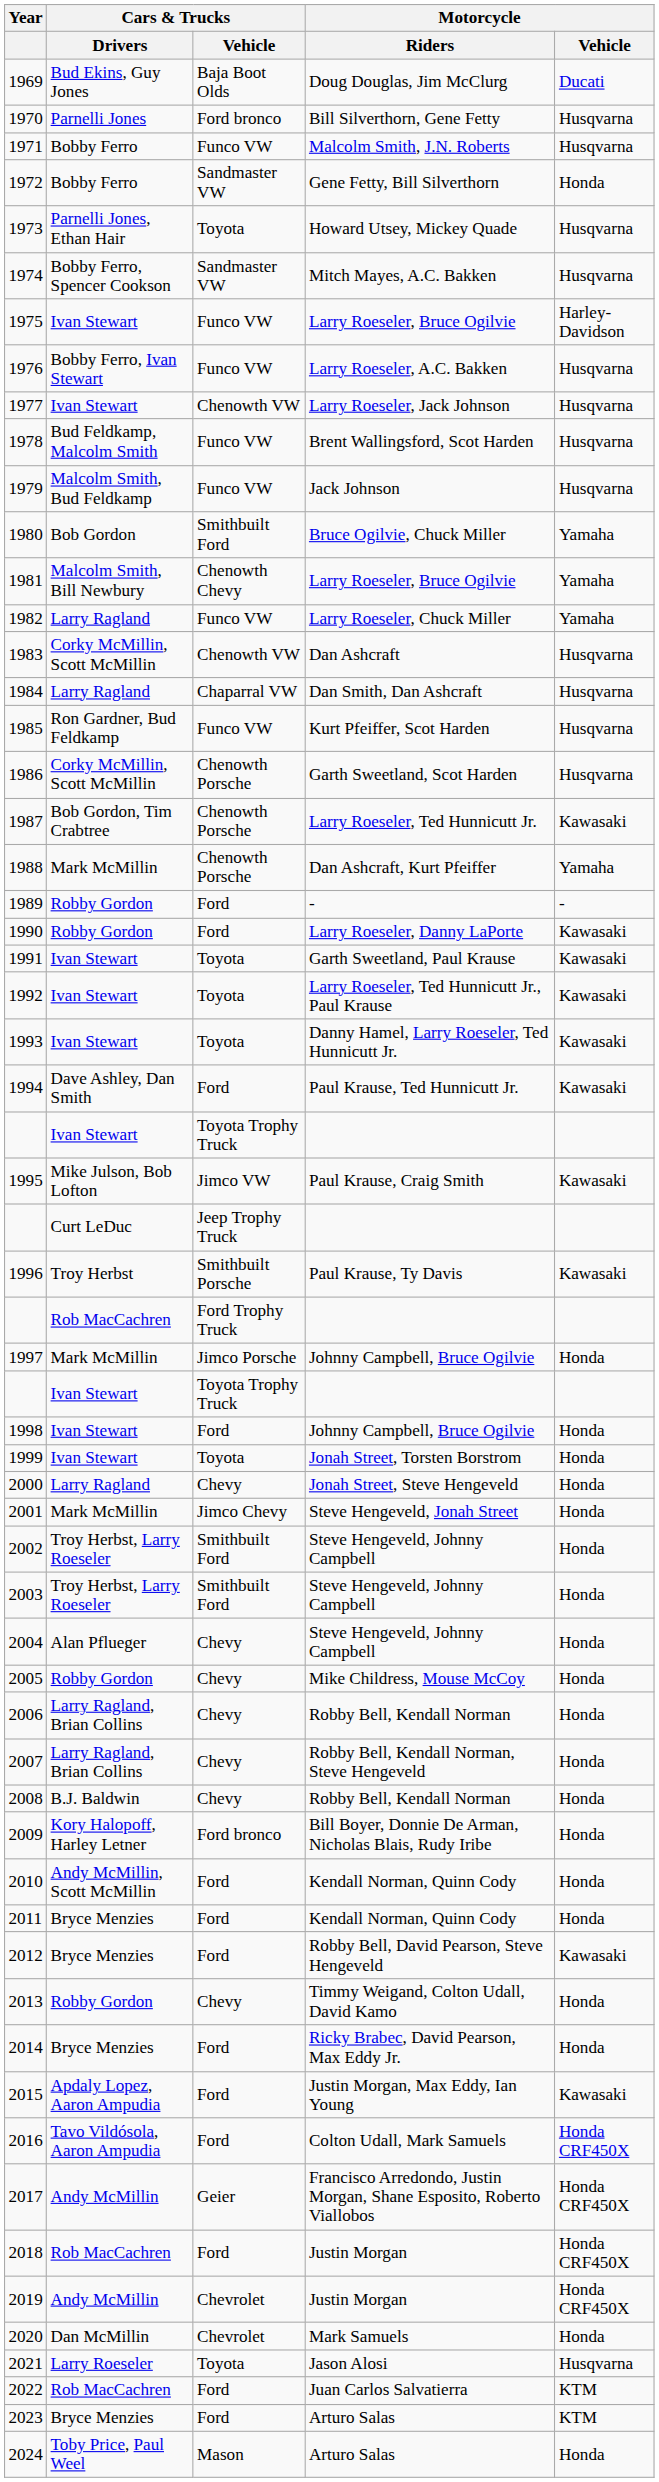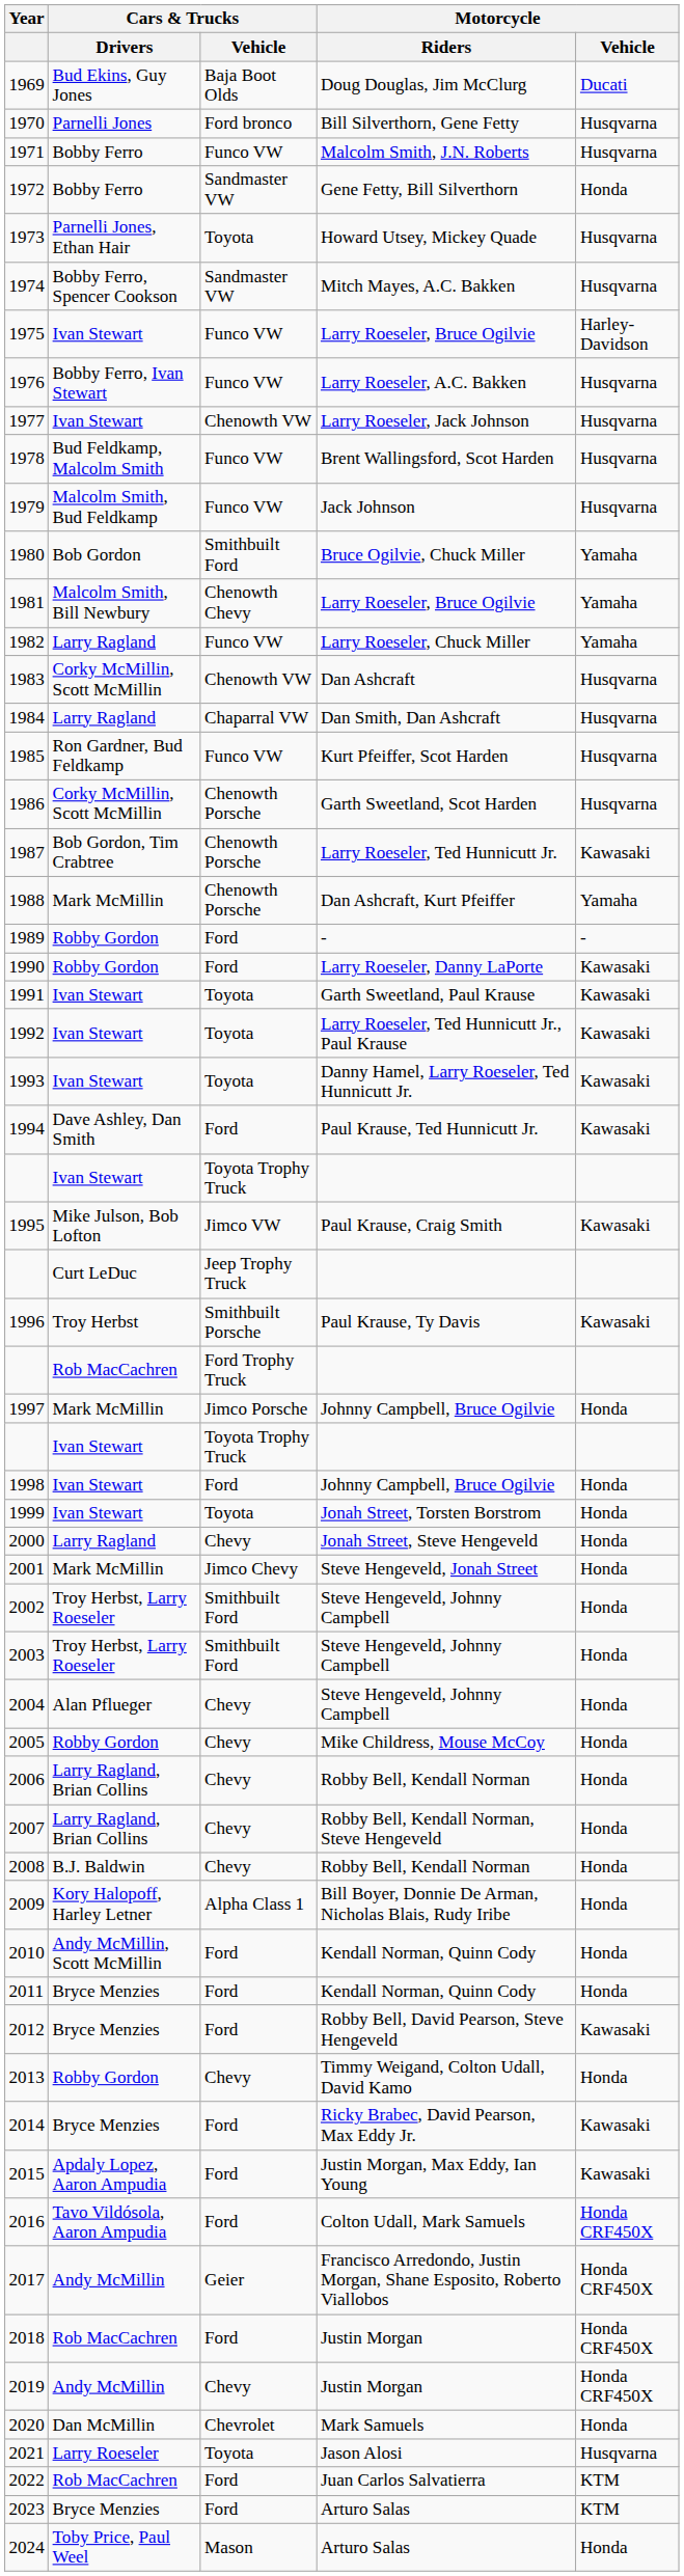 <table class="wikitable">
 <tr>
 <th>Year</th>
 <th colspan="2">Cars & Trucks</th>
 <th colspan="2">Motorcycle</th>
 </tr>
 <tr>
 <th></th>
 <th>Drivers</th>
 <th>Vehicle</th>
 <th>Riders</th>
 <th>Vehicle</th>
 </tr>
 <tr>
 <td>1969</td>
 <td><a href='#'>Bud Ekins</a>, Guy Jones</td>
 <td>Baja Boot Olds</td>
 <td>Doug Douglas, Jim McClurg</td>
 <td><a href='#'>Ducati</a></td>
 </tr>
 <tr>
 <td>1970</td>
 <td><a href='#'>Parnelli Jones</a></td>
 <td>Ford bronco</td>
 <td>Bill Silverthorn, Gene Fetty</td>
 <td>Husqvarna</td>
 </tr>
 <tr>
 <td>1971</td>
 <td>Bobby Ferro</td>
 <td>Funco VW</td>
 <td><a href='#'>Malcolm Smith</a>, <a href='#'>J.N. Roberts</a></td>
 <td>Husqvarna</td>
 </tr>
 <tr>
 <td>1972</td>
 <td>Bobby Ferro</td>
 <td>Sandmaster VW</td>
 <td>Gene Fetty, Bill Silverthorn</td>
 <td>Honda</td>
 </tr>
 <tr>
 <td>1973</td>
 <td><a href='#'>Parnelli Jones</a>, Ethan Hair</td>
 <td>Toyota</td>
 <td>Howard Utsey, Mickey Quade</td>
 <td>Husqvarna</td>
 </tr>
 <tr>
 <td>1974</td>
 <td>Bobby Ferro, Spencer Cookson</td>
 <td>Sandmaster VW</td>
 <td>Mitch Mayes, A.C. Bakken</td>
 <td>Husqvarna</td>
 </tr>
 <tr>
 <td>1975</td>
 <td><a href='#'>Ivan Stewart</a></td>
 <td>Funco VW</td>
 <td><a href='#'>Larry Roeseler</a>, <a href='#'>Bruce Ogilvie</a></td>
 <td>Harley-Davidson</td>
 </tr>
 <tr>
 <td>1976</td>
 <td>Bobby Ferro, <a href='#'>Ivan Stewart</a></td>
 <td>Funco VW</td>
 <td><a href='#'>Larry Roeseler</a>, A.C. Bakken</td>
 <td>Husqvarna</td>
 </tr>
 <tr>
 <td>1977</td>
 <td><a href='#'>Ivan Stewart</a></td>
 <td>Chenowth VW</td>
 <td><a href='#'>Larry Roeseler</a>, Jack Johnson</td>
 <td>Husqvarna</td>
 </tr>
 <tr>
 <td>1978</td>
 <td>Bud Feldkamp, <a href='#'>Malcolm Smith</a></td>
 <td>Funco VW</td>
 <td>Brent Wallingsford, Scot Harden</td>
 <td>Husqvarna</td>
 </tr>
 <tr>
 <td>1979</td>
 <td><a href='#'>Malcolm Smith</a>, Bud Feldkamp</td>
 <td>Funco VW</td>
 <td>Jack Johnson</td>
 <td>Husqvarna</td>
 </tr>
 <tr>
 <td>1980</td>
 <td>Bob Gordon</td>
 <td>Smithbuilt Ford</td>
 <td><a href='#'>Bruce Ogilvie</a>, Chuck Miller</td>
 <td>Yamaha</td>
 </tr>
 <tr>
 <td>1981</td>
 <td><a href='#'>Malcolm Smith</a>, Bill Newbury</td>
 <td>Chenowth Chevy</td>
 <td><a href='#'>Larry Roeseler</a>, <a href='#'>Bruce Ogilvie</a></td>
 <td>Yamaha</td>
 </tr>
 <tr>
 <td>1982</td>
 <td><a href='#'>Larry Ragland</a></td>
 <td>Funco VW</td>
 <td><a href='#'>Larry Roeseler</a>, Chuck Miller</td>
 <td>Yamaha</td>
 </tr>
 <tr>
 <td>1983</td>
 <td><a href='#'>Corky McMillin</a>, Scott McMillin</td>
 <td>Chenowth VW</td>
 <td>Dan Ashcraft</td>
 <td>Husqvarna</td>
 </tr>
 <tr>
 <td>1984</td>
 <td><a href='#'>Larry Ragland</a></td>
 <td>Chaparral VW</td>
 <td>Dan Smith, Dan Ashcraft</td>
 <td>Husqvarna</td>
 </tr>
 <tr>
 <td>1985</td>
 <td>Ron Gardner, Bud Feldkamp</td>
 <td>Funco VW</td>
 <td>Kurt Pfeiffer, Scot Harden</td>
 <td>Husqvarna</td>
 </tr>
 <tr>
 <td>1986</td>
 <td><a href='#'>Corky McMillin</a>, Scott McMillin</td>
 <td>Chenowth Porsche</td>
 <td>Garth Sweetland, Scot Harden</td>
 <td>Husqvarna</td>
 </tr>
 <tr>
 <td>1987</td>
 <td>Bob Gordon, Tim Crabtree</td>
 <td>Chenowth Porsche</td>
 <td><a href='#'>Larry Roeseler</a>, Ted Hunnicutt Jr.</td>
 <td>Kawasaki</td>
 </tr>
 <tr>
 <td>1988</td>
 <td>Mark McMillin</td>
 <td>Chenowth Porsche</td>
 <td>Dan Ashcraft, Kurt Pfeiffer</td>
 <td>Yamaha</td>
 </tr>
 <tr>
 <td>1989</td>
 <td><a href='#'>Robby Gordon</a></td>
 <td>Ford</td>
 <td>-</td>
 <td>-</td>
 </tr>
 <tr>
 <td>1990</td>
 <td><a href='#'>Robby Gordon</a></td>
 <td>Ford</td>
 <td><a href='#'>Larry Roeseler</a>, <a href='#'>Danny LaPorte</a></td>
 <td>Kawasaki</td>
 </tr>
 <tr>
 <td>1991</td>
 <td><a href='#'>Ivan Stewart</a></td>
 <td>Toyota</td>
 <td>Garth Sweetland, Paul Krause</td>
 <td>Kawasaki</td>
 </tr>
 <tr>
 <td>1992</td>
 <td><a href='#'>Ivan Stewart</a></td>
 <td>Toyota</td>
 <td><a href='#'>Larry Roeseler</a>, Ted Hunnicutt Jr., Paul Krause</td>
 <td>Kawasaki</td>
 </tr>
 <tr>
 <td>1993</td>
 <td><a href='#'>Ivan Stewart</a></td>
 <td>Toyota</td>
 <td>Danny Hamel, <a href='#'>Larry Roeseler</a>, Ted Hunnicutt Jr.</td>
 <td>Kawasaki</td>
 </tr>
 <tr>
 <td>1994</td>
 <td>Dave Ashley, Dan Smith</td>
 <td>Ford</td>
 <td>Paul Krause, Ted Hunnicutt Jr.</td>
 <td>Kawasaki</td>
 </tr>
 <tr>
 <td></td>
 <td><a href='#'>Ivan Stewart</a></td>
 <td>Toyota Trophy Truck</td>
 <td></td>
 <td></td>
 </tr>
 <tr>
 <td>1995</td>
 <td>Mike Julson, Bob Lofton</td>
 <td>Jimco VW</td>
 <td>Paul Krause, Craig Smith</td>
 <td>Kawasaki</td>
 </tr>
 <tr>
 <td></td>
 <td>Curt LeDuc</td>
 <td>Jeep Trophy Truck</td>
 <td></td>
 <td></td>
 </tr>
 <tr>
 <td>1996</td>
 <td>Troy Herbst</td>
 <td>Smithbuilt Porsche</td>
 <td>Paul Krause, Ty Davis</td>
 <td>Kawasaki</td>
 </tr>
 <tr>
 <td></td>
 <td><a href='#'>Rob MacCachren</a></td>
 <td>Ford Trophy Truck</td>
 <td></td>
 <td></td>
 </tr>
 <tr>
 <td>1997</td>
 <td>Mark McMillin</td>
 <td>Jimco Porsche</td>
 <td>Johnny Campbell, <a href='#'>Bruce Ogilvie</a></td>
 <td>Honda</td>
 </tr>
 <tr>
 <td></td>
 <td><a href='#'>Ivan Stewart</a></td>
 <td>Toyota Trophy Truck</td>
 <td></td>
 <td></td>
 </tr>
 <tr>
 <td>1998</td>
 <td><a href='#'>Ivan Stewart</a></td>
 <td>Ford</td>
 <td>Johnny Campbell, <a href='#'>Bruce Ogilvie</a></td>
 <td>Honda</td>
 </tr>
 <tr>
 <td>1999</td>
 <td><a href='#'>Ivan Stewart</a></td>
 <td>Toyota</td>
 <td><a href='#'>Jonah Street</a>, Torsten Borstrom</td>
 <td>Honda</td>
 </tr>
 <tr>
 <td>2000</td>
 <td><a href='#'>Larry Ragland</a></td>
 <td>Chevy</td>
 <td><a href='#'>Jonah Street</a>, Steve Hengeveld</td>
 <td>Honda</td>
 </tr>
 <tr>
 <td>2001</td>
 <td>Mark McMillin</td>
 <td>Jimco Chevy</td>
 <td>Steve Hengeveld, <a href='#'>Jonah Street</a></td>
 <td>Honda</td>
 </tr>
 <tr>
 <td>2002</td>
 <td>Troy Herbst, <a href='#'>Larry Roeseler</a></td>
 <td>Smithbuilt Ford</td>
 <td>Steve Hengeveld, Johnny Campbell</td>
 <td>Honda</td>
 </tr>
 <tr>
 <td>2003</td>
 <td>Troy Herbst, <a href='#'>Larry Roeseler</a></td>
 <td>Smithbuilt Ford</td>
 <td>Steve Hengeveld, Johnny Campbell</td>
 <td>Honda</td>
 </tr>
 <tr>
 <td>2004</td>
 <td>Alan Pflueger</td>
 <td>Chevy</td>
 <td>Steve Hengeveld, Johnny Campbell</td>
 <td>Honda</td>
 </tr>
 <tr>
 <td>2005</td>
 <td><a href='#'>Robby Gordon</a></td>
 <td>Chevy</td>
 <td>Mike Childress, <a href='#'>Mouse McCoy</a></td>
 <td>Honda</td>
 </tr>
 <tr>
 <td>2006</td>
 <td><a href='#'>Larry Ragland</a>, Brian Collins</td>
 <td>Chevy</td>
 <td>Robby Bell, Kendall Norman</td>
 <td>Honda</td>
 </tr>
 <tr>
 <td>2007</td>
 <td><a href='#'>Larry Ragland</a>, Brian Collins</td>
 <td>Chevy</td>
 <td>Robby Bell, Kendall Norman, Steve Hengeveld</td>
 <td>Honda</td>
 </tr>
 <tr>
 <td>2008</td>
 <td>B.J. Baldwin</td>
 <td>Chevy</td>
 <td>Robby Bell, Kendall Norman</td>
 <td>Honda</td>
 </tr>
 <tr>
 <td>2009</td>
 <td><a href='#'>Kory Halopoff</a>, Harley Letner</td>
-<td>Ford bronco</td>
+<td>Alpha Class 1</td>
 <td>Bill Boyer, Donnie De Arman, Nicholas Blais, Rudy Iribe</td>
 <td>Honda</td>
 </tr>
 <tr>
 <td>2010</td>
 <td><a href='#'>Andy McMillin</a>, Scott McMillin</td>
 <td>Ford</td>
 <td>Kendall Norman, Quinn Cody</td>
 <td>Honda</td>
 </tr>
 <tr>
 <td>2011</td>
 <td>Bryce Menzies</td>
 <td>Ford</td>
 <td>Kendall Norman, Quinn Cody</td>
 <td>Honda</td>
 </tr>
 <tr>
 <td>2012</td>
 <td>Bryce Menzies</td>
 <td>Ford</td>
 <td>Robby Bell, David Pearson, Steve Hengeveld</td>
 <td>Kawasaki</td>
 </tr>
 <tr>
 <td>2013</td>
 <td><a href='#'>Robby Gordon</a></td>
 <td>Chevy</td>
 <td>Timmy Weigand, Colton Udall, David Kamo</td>
 <td>Honda</td>
 </tr>
 <tr>
 <td>2014</td>
 <td>Bryce Menzies</td>
 <td>Ford</td>
 <td><a href='#'>Ricky Brabec</a>, David Pearson, Max Eddy Jr.</td>
-<td>Honda</td>
+<td>Kawasaki</td>
 </tr>
 <tr>
 <td>2015</td>
 <td><a href='#'>Apdaly Lopez</a>, <a href='#'>Aaron Ampudia</a></td>
 <td>Ford</td>
 <td>Justin Morgan, Max Eddy, Ian Young</td>
 <td>Kawasaki</td>
 </tr>
 <tr>
 <td>2016</td>
 <td><a href='#'>Tavo Vildósola</a>, <a href='#'>Aaron Ampudia</a></td>
 <td>Ford</td>
 <td>Colton Udall, Mark Samuels</td>
 <td><a href='#'>Honda CRF450X</a></td>
 </tr>
 <tr>
 <td>2017</td>
 <td><a href='#'>Andy McMillin</a></td>
 <td>Geier</td>
 <td>Francisco Arredondo, Justin Morgan, Shane Esposito, Roberto Viallobos</td>
 <td>Honda CRF450X</td>
 </tr>
 <tr>
 <td>2018</td>
 <td><a href='#'>Rob MacCachren</a></td>
 <td>Ford</td>
 <td>Justin Morgan</td>
 <td>Honda CRF450X</td>
 </tr>
 <tr>
 <td>2019</td>
 <td><a href='#'>Andy McMillin</a></td>
-<td>Chevrolet</td>
+<td>Chevy</td>
 <td>Justin Morgan</td>
 <td>Honda CRF450X</td>
 </tr>
 <tr>
 <td>2020</td>
 <td>Dan McMillin</td>
 <td>Chevrolet</td>
 <td>Mark Samuels</td>
 <td>Honda</td>
 </tr>
 <tr>
 <td>2021</td>
 <td><a href='#'>Larry Roeseler</a></td>
 <td>Toyota</td>
 <td>Jason Alosi</td>
 <td>Husqvarna</td>
 </tr>
 <tr>
 <td>2022</td>
 <td><a href='#'>Rob MacCachren</a></td>
 <td>Ford</td>
 <td>Juan Carlos Salvatierra</td>
 <td>KTM</td>
 </tr>
 <tr>
 <td>2023</td>
 <td>Bryce Menzies</td>
 <td>Ford</td>
 <td>Arturo Salas</td>
 <td>KTM</td>
 </tr>
 <tr>
 <td>2024</td>
 <td><a href='#'>Toby Price</a>, <a href='#'>Paul Weel</a></td>
 <td>Mason</td>
 <td>Arturo Salas</td>
 <td>Honda</td>
 </tr>
 </table>
